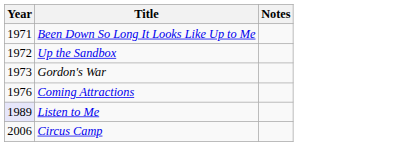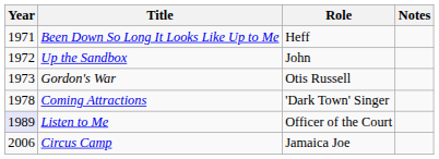 <table class="wikitable sortable">
 <tr>
 <th>Year</th>
 <th>Title</th>
+<th>Role</th>
 <th class="unsortable">Notes</th>
 </tr>
 <tr>
 <td>1971</td>
 <td><em><a href='#'>Been Down So Long It Looks Like Up to Me</a></em></td>
+<td>Heff</td>
 <td></td>
 </tr>
 <tr>
 <td>1972</td>
 <td><em><a href='#'>Up the Sandbox</a></em></td>
+<td>John</td>
 <td></td>
 </tr>
 <tr>
 <td>1973</td>
 <td><em>Gordon's War</em></td>
+<td>Otis Russell</td>
 <td></td>
 </tr>
 <tr>
-<td>1976</td>
+<td>1978</td>
 <td><em><a href='#'>Coming Attractions</a></em></td>
+<td>'Dark Town' Singer</td>
 <td></td>
 </tr>
 <tr>
 <td style="background: lavender;">1989</td>
 <td><em><a href='#'>Listen to Me</a></em></td>
+<td>Officer of the Court</td>
 <td></td>
 </tr>
 <tr>
 <td>2006</td>
 <td><em><a href='#'>Circus Camp</a></em></td>
+<td>Jamaica Joe</td>
 <td></td>
 </tr>
 </table>
